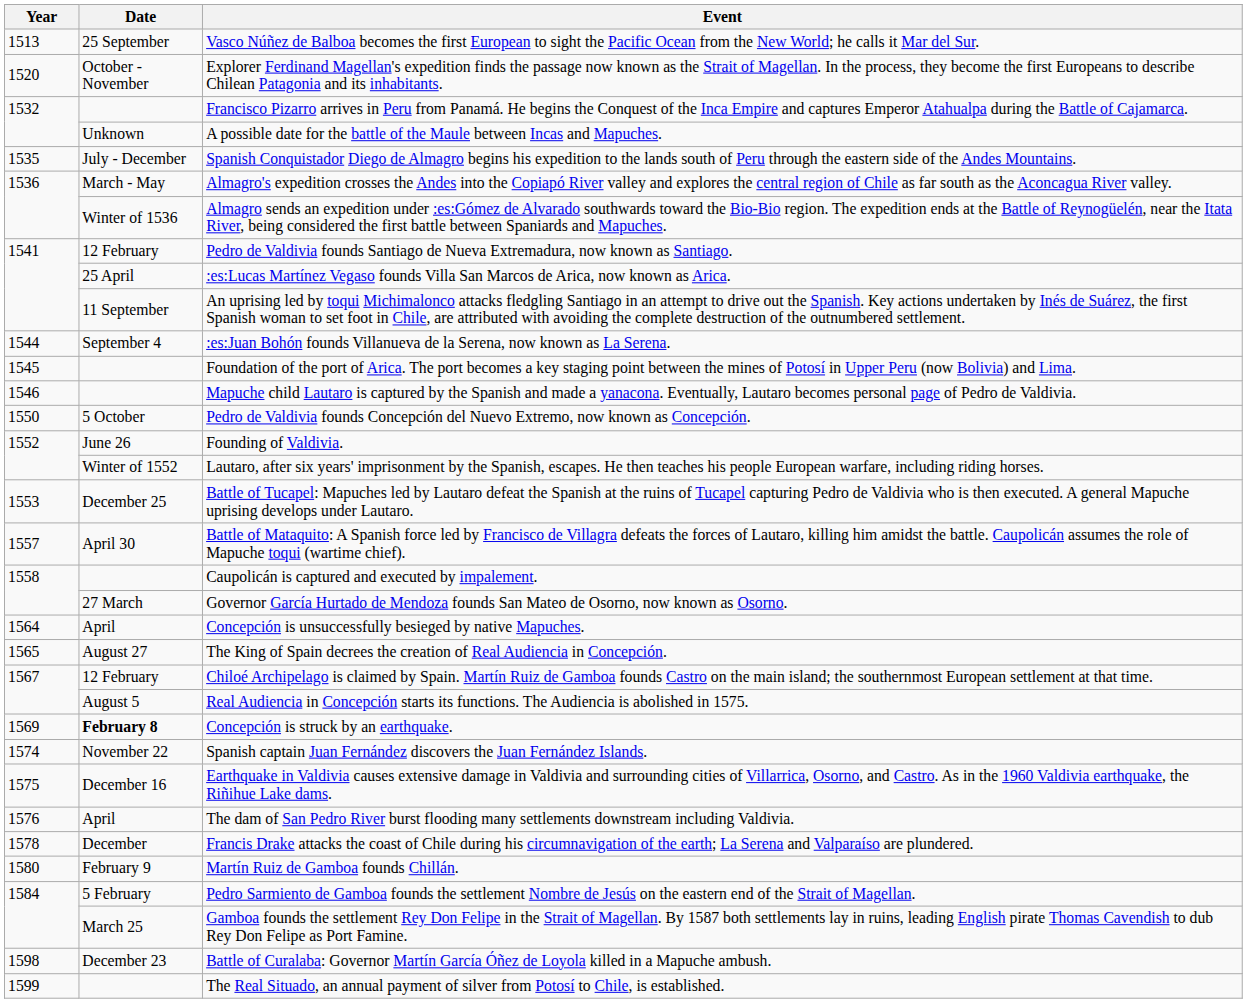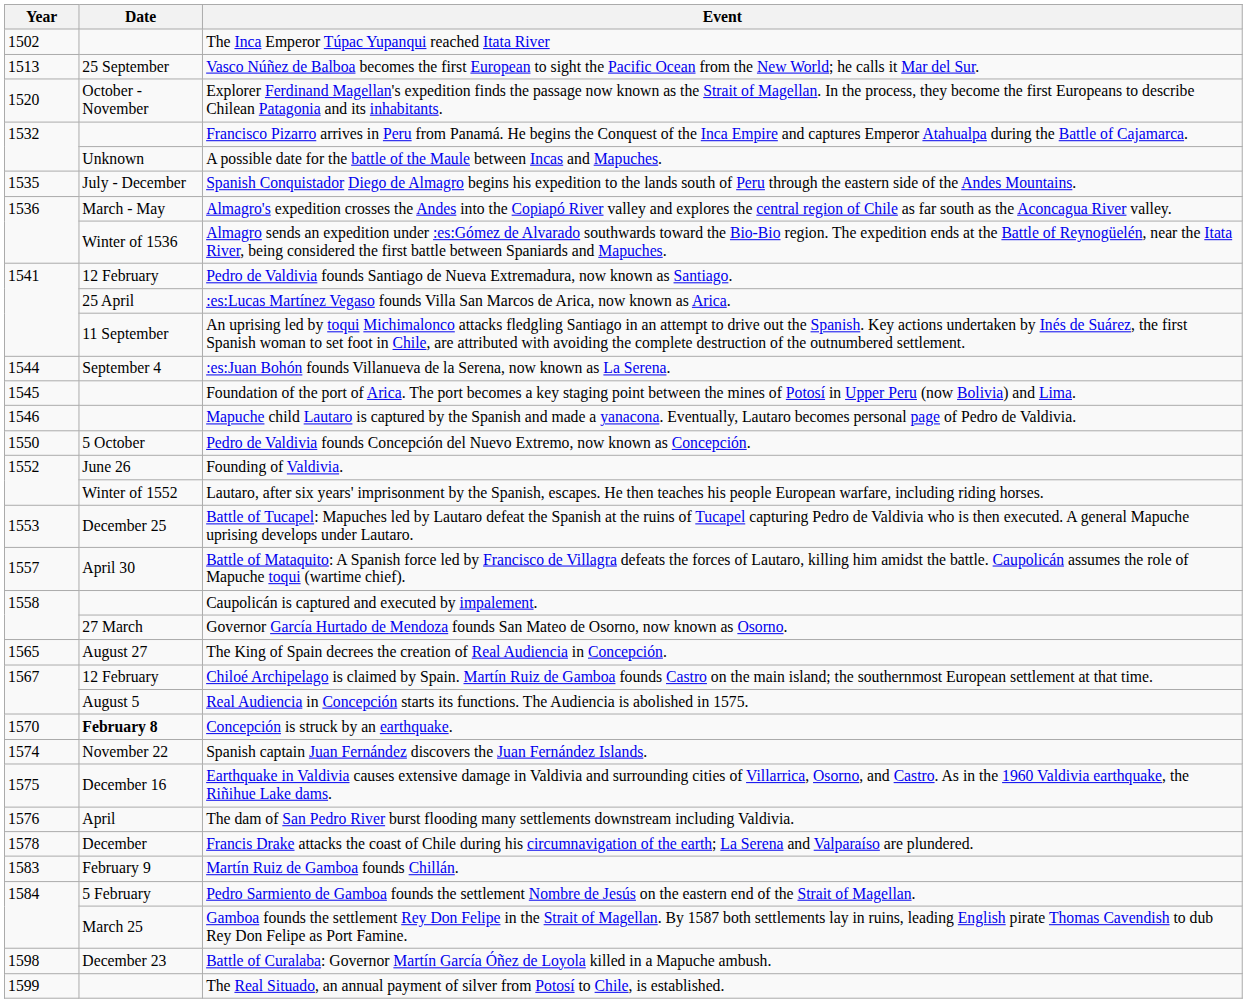 <table class="wikitable" style="width:100%;">
 <tr>
 <th style="width:6%">Year</th>
 <th style="width:10%">Date</th>
 <th>Event</th>
+</tr>
+<tr>
+<td>1502</td>
+<td></td>
+<td>The <a href='#'>Inca</a> Emperor <a href='#'>Túpac Yupanqui</a> reached <a href='#'>Itata River</a></td>
 </tr>
 <tr>
 <td>1513</td>
 <td>25 September</td>
 <td><a href='#'>Vasco Núñez de Balboa</a> becomes the first <a href='#'>European</a> to sight the <a href='#'>Pacific Ocean</a> from the <a href='#'>New World</a>; he calls it <a href='#'>Mar del Sur</a>.</td>
 </tr>
 <tr>
 <td>1520</td>
 <td>October - November</td>
 <td>Explorer <a href='#'>Ferdinand Magellan</a>'s expedition finds the passage now known as the <a href='#'>Strait of Magellan</a>. In the process, they become the first Europeans to describe Chilean <a href='#'>Patagonia</a> and its <a href='#'>inhabitants</a>.</td>
 </tr>
 <tr>
 <td rowspan="2" style="vertical-align:top;">1532</td>
 <td></td>
 <td><a href='#'>Francisco Pizarro</a> arrives in <a href='#'>Peru</a> from Panamá. He begins the Conquest of the <a href='#'>Inca Empire</a> and captures Emperor <a href='#'>Atahualpa</a> during the <a href='#'>Battle of Cajamarca</a>.</td>
 </tr>
 <tr>
 <td>Unknown</td>
 <td>A possible date for the <a href='#'>battle of the Maule</a> between <a href='#'>Incas</a> and <a href='#'>Mapuches</a>.</td>
 </tr>
 <tr>
 <td>1535</td>
 <td>July - December</td>
 <td><a href='#'>Spanish Conquistador</a> <a href='#'>Diego de Almagro</a> begins his expedition to the lands south of <a href='#'>Peru</a> through the eastern side of the <a href='#'>Andes Mountains</a>.</td>
 </tr>
 <tr>
 <td rowspan="2" style="vertical-align:top;">1536</td>
 <td>March - May</td>
 <td><a href='#'>Almagro's</a> expedition crosses the <a href='#'>Andes</a> into the <a href='#'>Copiapó River</a> valley and explores the <a href='#'>central region of Chile</a> as far south as the <a href='#'>Aconcagua River</a> valley.</td>
 </tr>
 <tr>
 <td>Winter of 1536</td>
 <td><a href='#'>Almagro</a> sends an expedition under <a href='#'>:es:Gómez de Alvarado</a> southwards toward the <a href='#'>Bio-Bio</a> region. The expedition ends at the <a href='#'>Battle of Reynogüelén</a>, near the <a href='#'>Itata River</a>, being considered the first battle between Spaniards and <a href='#'>Mapuches</a>.</td>
 </tr>
 <tr>
 <td rowspan="3" style="vertical-align:top;">1541</td>
 <td>12 February</td>
 <td><a href='#'>Pedro de Valdivia</a> founds Santiago de Nueva Extremadura, now known as <a href='#'>Santiago</a>.</td>
 </tr>
 <tr>
 <td>25 April</td>
 <td><a href='#'>:es:Lucas Martínez Vegaso</a> founds Villa San Marcos de Arica, now known as <a href='#'>Arica</a>.</td>
 </tr>
 <tr>
 <td>11 September</td>
 <td>An uprising led by <a href='#'>toqui</a> <a href='#'>Michimalonco</a> attacks fledgling Santiago in an attempt to drive out the <a href='#'>Spanish</a>. Key actions undertaken by <a href='#'>Inés de Suárez</a>, the first Spanish woman to set foot in <a href='#'>Chile</a>, are attributed with avoiding the complete destruction of the outnumbered settlement.</td>
 </tr>
 <tr>
 <td>1544</td>
 <td>September 4</td>
 <td><a href='#'>:es:Juan Bohón</a> founds Villanueva de la Serena, now known as <a href='#'>La Serena</a>.</td>
 </tr>
 <tr>
 <td>1545</td>
 <td></td>
 <td>Foundation of the port of <a href='#'>Arica</a>. The port becomes a key staging point between the mines of <a href='#'>Potosí</a> in <a href='#'>Upper Peru</a> (now <a href='#'>Bolivia</a>) and <a href='#'>Lima</a>.</td>
 </tr>
 <tr>
 <td>1546</td>
 <td></td>
 <td><a href='#'>Mapuche</a> child <a href='#'>Lautaro</a> is captured by the Spanish and made a <a href='#'>yanacona</a>. Eventually, Lautaro becomes personal <a href='#'>page</a> of Pedro de Valdivia.</td>
 </tr>
 <tr>
 <td>1550</td>
 <td>5 October</td>
 <td><a href='#'>Pedro de Valdivia</a> founds Concepción del Nuevo Extremo, now known as <a href='#'>Concepción</a>.</td>
 </tr>
 <tr>
 <td rowspan="2" style="vertical-align:top;">1552</td>
 <td>June 26</td>
 <td>Founding of <a href='#'>Valdivia</a>.</td>
 </tr>
 <tr>
 <td>Winter of 1552</td>
 <td>Lautaro, after six years' imprisonment by the Spanish, escapes. He then teaches his people European warfare, including riding horses.</td>
 </tr>
 <tr>
 <td>1553</td>
 <td>December 25</td>
 <td><a href='#'>Battle of Tucapel</a>: Mapuches led by Lautaro defeat the Spanish at the ruins of <a href='#'>Tucapel</a> capturing Pedro de Valdivia who is then executed. A general Mapuche uprising develops under Lautaro.</td>
 </tr>
 <tr>
 <td>1557</td>
 <td>April 30</td>
 <td><a href='#'>Battle of Mataquito</a>: A Spanish force led by <a href='#'>Francisco de Villagra</a> defeats the forces of Lautaro, killing him amidst the battle. <a href='#'>Caupolicán</a> assumes the role of Mapuche <a href='#'>toqui</a> (wartime chief).</td>
 </tr>
 <tr>
 <td rowspan="2" style="vertical-align:top;">1558</td>
 <td></td>
 <td>Caupolicán is captured and executed by <a href='#'>impalement</a>.</td>
 </tr>
 <tr>
 <td>27 March</td>
 <td>Governor <a href='#'>García Hurtado de Mendoza</a> founds San Mateo de Osorno, now known as <a href='#'>Osorno</a>.</td>
 </tr>
 <tr>
-<td>1564</td>
-<td>April</td>
-<td><a href='#'>Concepción</a> is unsuccessfully besieged by native <a href='#'>Mapuches</a>.</td>
-</tr>
-<tr>
 <td>1565</td>
 <td>August 27</td>
 <td>The King of Spain decrees the creation of <a href='#'>Real Audiencia</a> in <a href='#'>Concepción</a>.</td>
 </tr>
 <tr>
 <td rowspan="2" style="vertical-align:top;">1567</td>
 <td>12 February</td>
 <td><a href='#'>Chiloé Archipelago</a> is claimed by Spain. <a href='#'>Martín Ruiz de Gamboa</a> founds <a href='#'>Castro</a> on the main island; the southernmost European settlement at that time.</td>
 </tr>
 <tr>
 <td>August 5</td>
 <td><a href='#'>Real Audiencia</a> in <a href='#'>Concepción</a> starts its functions. The Audiencia is abolished in 1575.</td>
 </tr>
 <tr>
-<td>1569</td>
+<td>1570</td>
 <td><strong>February 8</strong></td>
 <td><a href='#'>Concepción</a> is struck by an <a href='#'>earthquake</a>.</td>
 </tr>
 <tr>
 <td>1574</td>
 <td>November 22</td>
 <td>Spanish captain <a href='#'>Juan Fernández</a> discovers the <a href='#'>Juan Fernández Islands</a>.</td>
 </tr>
 <tr>
 <td>1575</td>
 <td>December 16</td>
 <td><a href='#'>Earthquake in Valdivia</a> causes extensive damage in Valdivia and surrounding cities of <a href='#'>Villarrica</a>, <a href='#'>Osorno</a>, and <a href='#'>Castro</a>. As in the <a href='#'>1960 Valdivia earthquake</a>, the <a href='#'>Riñihue Lake dams</a>.</td>
 </tr>
 <tr>
 <td>1576</td>
 <td>April</td>
 <td>The dam of <a href='#'>San Pedro River</a> burst flooding many settlements downstream including Valdivia.</td>
 </tr>
 <tr>
 <td>1578</td>
 <td>December</td>
 <td><a href='#'>Francis Drake</a> attacks the coast of Chile during his <a href='#'>circumnavigation of the earth</a>; <a href='#'>La Serena</a> and <a href='#'>Valparaíso</a> are plundered.</td>
 </tr>
 <tr>
-<td>1580</td>
+<td>1583</td>
 <td>February 9</td>
 <td><a href='#'>Martín Ruiz de Gamboa</a> founds <a href='#'>Chillán</a>.</td>
 </tr>
 <tr>
 <td rowspan="2" style="vertical-align:top;">1584</td>
 <td>5 February</td>
 <td><a href='#'>Pedro Sarmiento de Gamboa</a> founds the settlement <a href='#'>Nombre de Jesús</a> on the eastern end of the <a href='#'>Strait of Magellan</a>.</td>
 </tr>
 <tr>
 <td>March 25</td>
 <td><a href='#'>Gamboa</a> founds the settlement <a href='#'>Rey Don Felipe</a> in the <a href='#'>Strait of Magellan</a>.  By 1587 both settlements lay in ruins, leading <a href='#'>English</a> pirate <a href='#'>Thomas Cavendish</a> to dub Rey Don Felipe as Port Famine.</td>
 </tr>
 <tr>
 <td>1598</td>
 <td>December 23</td>
 <td><a href='#'>Battle of Curalaba</a>: Governor <a href='#'>Martín García Óñez de Loyola</a> killed in a Mapuche ambush.</td>
 </tr>
 <tr>
 <td>1599</td>
 <td></td>
 <td>The <a href='#'>Real Situado</a>, an annual payment of silver from <a href='#'>Potosí</a> to <a href='#'>Chile</a>, is established.</td>
 </tr>
 </table>
